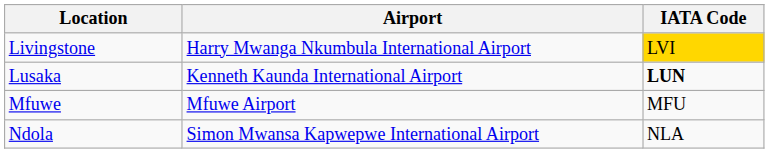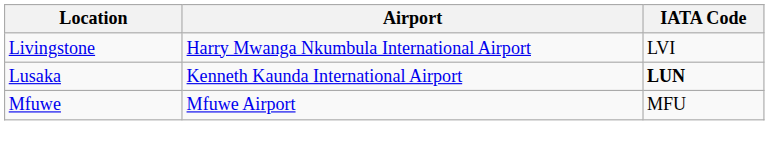 <table class="wikitable">
 <tr>
 <th scope="col" style="width:150px;"><strong>Location</strong></th>
 <th scope="col" style="width:400px;"><strong>Airport</strong></th>
 <th scope="col" style="width:100px;"><strong>IATA Code</strong></th>
 </tr>
 <tr>
 <td><a href='#'>Livingstone</a></td>
 <td><a href='#'>Harry Mwanga Nkumbula International Airport</a></td>
-<td style="background: gold;">LVI</td>
+<td>LVI</td>
 </tr>
 <tr>
 <td><a href='#'>Lusaka</a></td>
 <td><a href='#'>Kenneth Kaunda International Airport</a></td>
 <td><strong>LUN</strong></td>
 </tr>
 <tr>
 <td><a href='#'>Mfuwe</a></td>
 <td><a href='#'>Mfuwe Airport</a></td>
 <td>MFU</td>
 </tr>
-<tr>
-<td><a href='#'>Ndola</a></td>
-<td><a href='#'>Simon Mwansa Kapwepwe International Airport</a></td>
-<td>NLA</td>
-</tr>
 </table>
